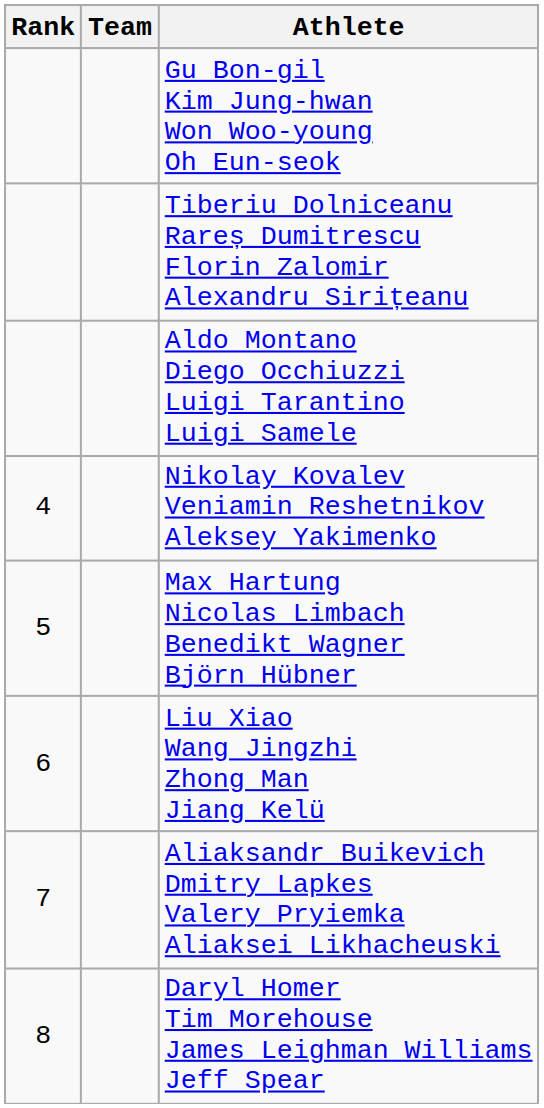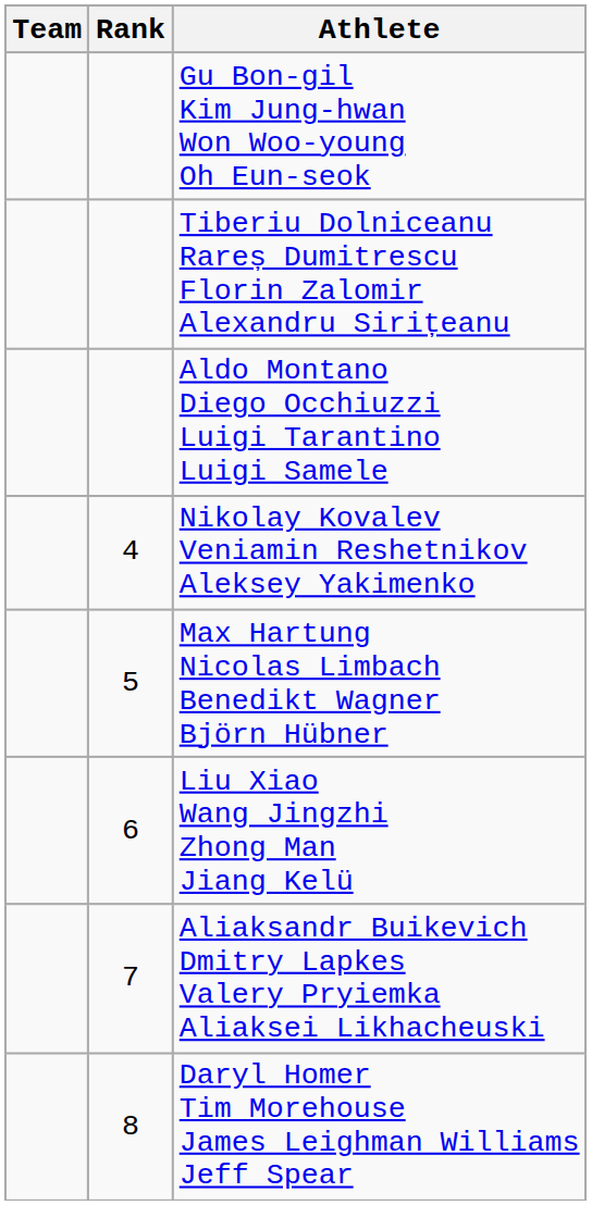 <table class="wikitable sortable" style="text-align:center">
 <tr>
+<th>Team</th>
 <th>Rank</th>
-<th>Team</th>
 <th class="unsortable">Athlete</th>
 </tr>
 <tr>
+<td align="left"></td>
 <td></td>
-<td align="left"></td>
 <td align="left"><a href='#'>Gu Bon-gil</a><br><a href='#'>Kim Jung-hwan</a><br><a href='#'>Won Woo-young</a><br><a href='#'>Oh Eun-seok</a></td>
 </tr>
 <tr>
+<td align="left"></td>
 <td></td>
-<td align="left"></td>
 <td align="left"><a href='#'>Tiberiu Dolniceanu</a><br><a href='#'>Rareș Dumitrescu</a><br><a href='#'>Florin Zalomir</a><br><a href='#'>Alexandru Sirițeanu</a></td>
 </tr>
 <tr>
+<td align="left"></td>
 <td></td>
-<td align="left"></td>
 <td align="left"><a href='#'>Aldo Montano</a><br><a href='#'>Diego Occhiuzzi</a><br><a href='#'>Luigi Tarantino</a><br><a href='#'>Luigi Samele</a></td>
 </tr>
 <tr>
+<td align="left"></td>
 <td>4</td>
-<td align="left"></td>
 <td align="left"><a href='#'>Nikolay Kovalev</a><br><a href='#'>Veniamin Reshetnikov</a><br><a href='#'>Aleksey Yakimenko</a></td>
 </tr>
 <tr>
+<td align="left"></td>
 <td>5</td>
-<td align="left"></td>
 <td align="left"><a href='#'>Max Hartung</a><br><a href='#'>Nicolas Limbach</a><br><a href='#'>Benedikt Wagner</a><br><a href='#'>Björn Hübner</a></td>
 </tr>
 <tr>
+<td align="left"></td>
 <td>6</td>
-<td align="left"></td>
 <td align="left"><a href='#'>Liu Xiao</a><br><a href='#'>Wang Jingzhi</a><br><a href='#'>Zhong Man</a><br><a href='#'>Jiang Kelü</a></td>
 </tr>
 <tr>
+<td align="left"></td>
 <td>7</td>
-<td align="left"></td>
 <td align="left"><a href='#'>Aliaksandr Buikevich</a><br><a href='#'>Dmitry Lapkes</a><br><a href='#'>Valery Pryiemka</a><br><a href='#'>Aliaksei Likhacheuski</a></td>
 </tr>
 <tr>
+<td align="left"></td>
 <td>8</td>
-<td align="left"></td>
 <td align="left"><a href='#'>Daryl Homer</a><br><a href='#'>Tim Morehouse</a><br><a href='#'>James Leighman Williams</a><br><a href='#'>Jeff Spear</a></td>
 </tr>
 </table>
